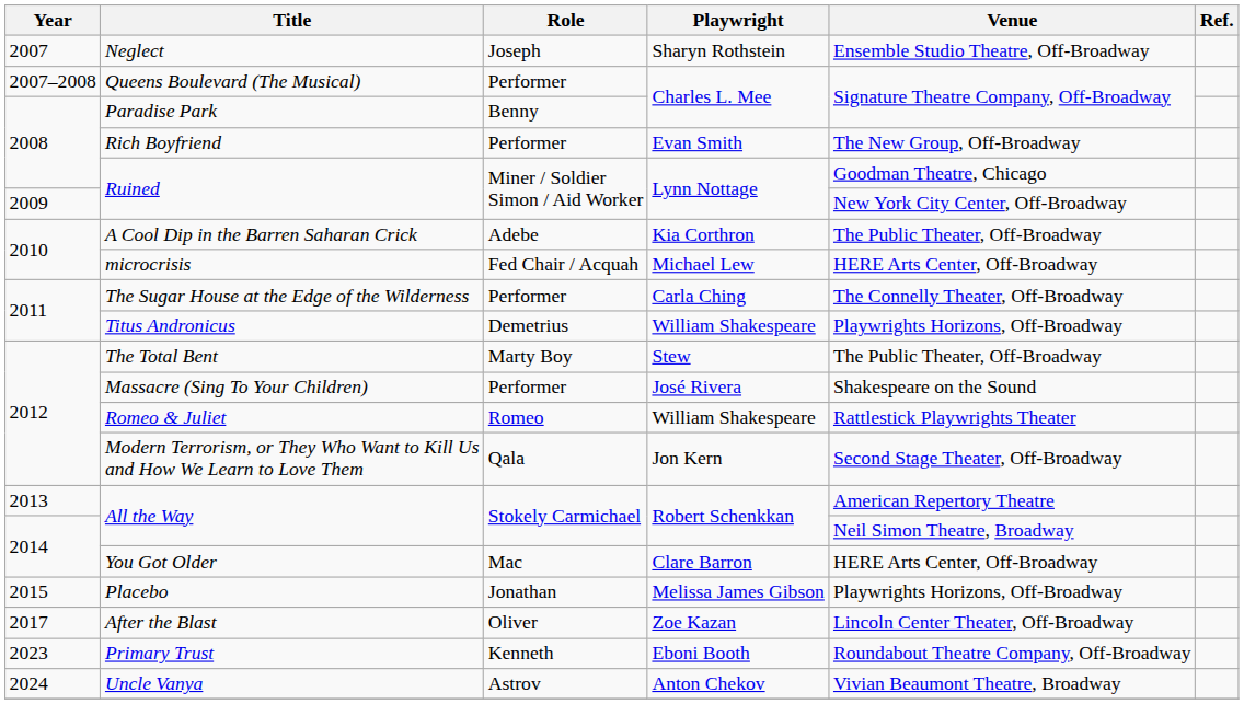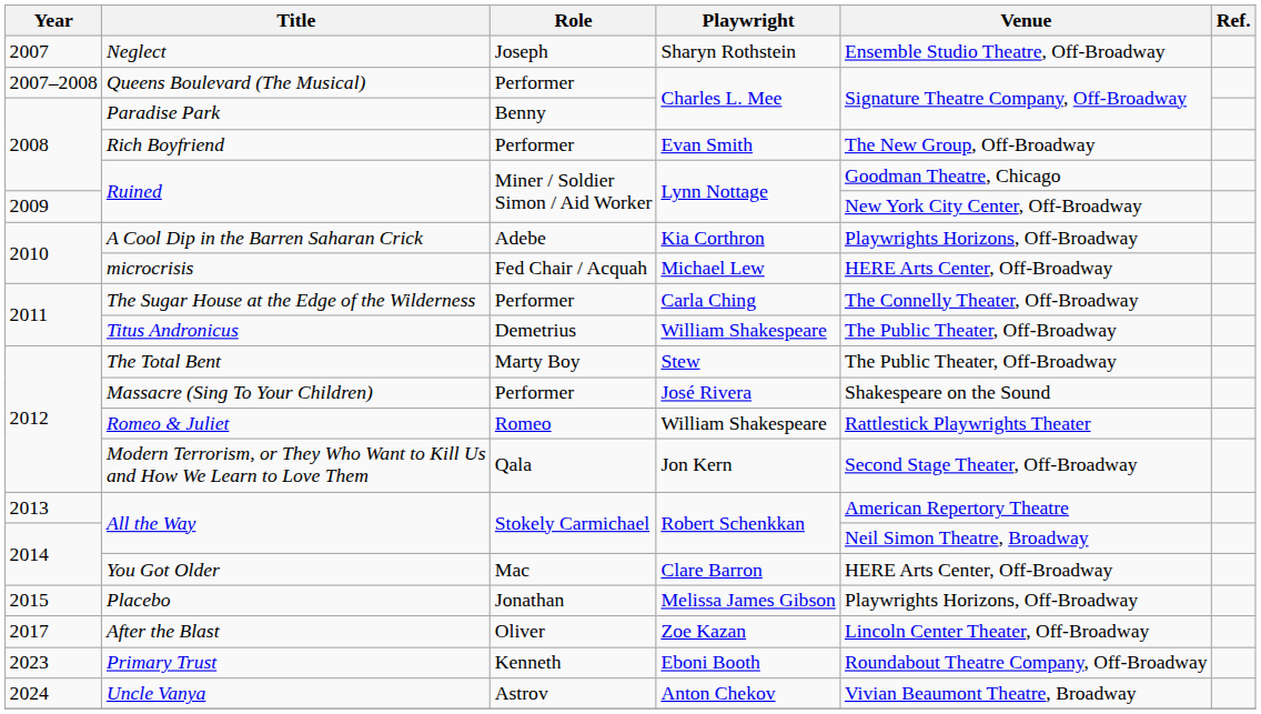 <table class="wikitable">
 <tr>
 <th>Year</th>
 <th>Title</th>
 <th>Role</th>
 <th>Playwright</th>
 <th>Venue</th>
 <th>Ref.</th>
 </tr>
 <tr>
 <td>2007</td>
 <td><em>Neglect</em></td>
 <td>Joseph</td>
 <td>Sharyn Rothstein</td>
 <td><a href='#'>Ensemble Studio Theatre</a>, Off-Broadway</td>
 <td></td>
 </tr>
 <tr>
 <td>2007–2008</td>
 <td><em>Queens Boulevard (The Musical)</em></td>
 <td>Performer</td>
 <td rowspan="2"><a href='#'>Charles L. Mee</a></td>
 <td rowspan="2"><a href='#'>Signature Theatre Company</a>, <a href='#'>Off-Broadway</a></td>
 <td></td>
 </tr>
 <tr>
 <td rowspan="3">2008</td>
 <td><em>Paradise Park</em></td>
 <td>Benny</td>
 <td></td>
 </tr>
 <tr>
 <td><em>Rich Boyfriend</em></td>
 <td>Performer</td>
 <td><a href='#'>Evan Smith</a></td>
 <td><a href='#'>The New Group</a>, Off-Broadway</td>
 <td></td>
 </tr>
 <tr>
 <td rowspan="2"><em><a href='#'>Ruined</a></em></td>
 <td rowspan="2">Miner / Soldier <br> Simon / Aid Worker</td>
 <td rowspan="2"><a href='#'>Lynn Nottage</a></td>
 <td><a href='#'>Goodman Theatre</a>, Chicago</td>
 <td></td>
 </tr>
 <tr>
 <td>2009</td>
 <td><a href='#'>New York City Center</a>, Off-Broadway</td>
 <td></td>
 </tr>
 <tr>
 <td rowspan="2">2010</td>
 <td><em>A Cool Dip in the Barren Saharan Crick</em></td>
 <td>Adebe</td>
 <td><a href='#'>Kia Corthron</a></td>
-<td><a href='#'>The Public Theater</a>, Off-Broadway</td>
+<td><a href='#'>Playwrights Horizons</a>, Off-Broadway</td>
 </tr>
 <tr>
 <td><em>microcrisis</em></td>
 <td>Fed Chair / Acquah</td>
 <td><a href='#'>Michael Lew</a></td>
 <td><a href='#'>HERE Arts Center</a>, Off-Broadway</td>
 <td></td>
 </tr>
 <tr>
 <td rowspan="2">2011</td>
 <td><em>The Sugar House at the Edge of the Wilderness</em></td>
 <td>Performer</td>
 <td><a href='#'>Carla Ching</a></td>
 <td><a href='#'>The Connelly Theater</a>, Off-Broadway</td>
 <td></td>
 </tr>
 <tr>
 <td><em><a href='#'>Titus Andronicus</a></em></td>
 <td>Demetrius</td>
 <td><a href='#'>William Shakespeare</a></td>
-<td><a href='#'>Playwrights Horizons</a>, Off-Broadway</td>
+<td><a href='#'>The Public Theater</a>, Off-Broadway</td>
 <td></td>
 </tr>
 <tr>
 <td rowspan="4">2012</td>
 <td><em>The Total Bent</em></td>
 <td>Marty Boy</td>
 <td><a href='#'>Stew</a></td>
 <td>The Public Theater, Off-Broadway</td>
 <td></td>
 </tr>
 <tr>
 <td><em>Massacre (Sing To Your Children)</em></td>
 <td>Performer</td>
 <td><a href='#'>José Rivera</a></td>
 <td>Shakespeare on the Sound</td>
 <td></td>
 </tr>
 <tr>
 <td><em><a href='#'>Romeo & Juliet</a></em></td>
 <td><a href='#'>Romeo</a></td>
 <td>William Shakespeare</td>
 <td><a href='#'>Rattlestick Playwrights Theater</a></td>
 <td></td>
 </tr>
 <tr>
 <td><em>Modern Terrorism, or They Who Want to Kill Us <br> and How We Learn to Love Them</em></td>
 <td>Qala</td>
 <td>Jon Kern</td>
 <td><a href='#'>Second Stage Theater</a>, Off-Broadway</td>
 <td></td>
 </tr>
 <tr>
 <td>2013</td>
 <td rowspan="2"><em><a href='#'>All the Way</a></em></td>
 <td rowspan="2"><a href='#'>Stokely Carmichael</a></td>
 <td rowspan="2"><a href='#'>Robert Schenkkan</a></td>
 <td><a href='#'>American Repertory Theatre</a></td>
 <td></td>
 </tr>
 <tr>
 <td rowspan="2">2014</td>
 <td><a href='#'>Neil Simon Theatre</a>, <a href='#'>Broadway</a></td>
 <td></td>
 </tr>
 <tr>
 <td><em>You Got Older</em></td>
 <td>Mac</td>
 <td><a href='#'>Clare Barron</a></td>
 <td>HERE Arts Center, Off-Broadway</td>
 <td></td>
 </tr>
 <tr>
 <td>2015</td>
 <td><em>Placebo</em></td>
 <td>Jonathan</td>
 <td><a href='#'>Melissa James Gibson</a></td>
 <td>Playwrights Horizons, Off-Broadway</td>
 <td></td>
 </tr>
 <tr>
 <td>2017</td>
 <td><em>After the Blast</em></td>
 <td>Oliver</td>
 <td><a href='#'>Zoe Kazan</a></td>
 <td><a href='#'>Lincoln Center Theater</a>, Off-Broadway</td>
 <td></td>
 </tr>
 <tr>
 <td>2023</td>
 <td><em><a href='#'>Primary Trust</a></em></td>
 <td>Kenneth</td>
 <td><a href='#'>Eboni Booth</a></td>
 <td><a href='#'>Roundabout Theatre Company</a>, Off-Broadway</td>
 <td></td>
 </tr>
 <tr>
 <td>2024</td>
 <td><em><a href='#'>Uncle Vanya</a></em></td>
 <td>Astrov</td>
 <td><a href='#'>Anton Chekov</a></td>
 <td><a href='#'>Vivian Beaumont Theatre</a>, Broadway</td>
 <td></td>
 </tr>
 <tr>
 </tr>
 </table>
